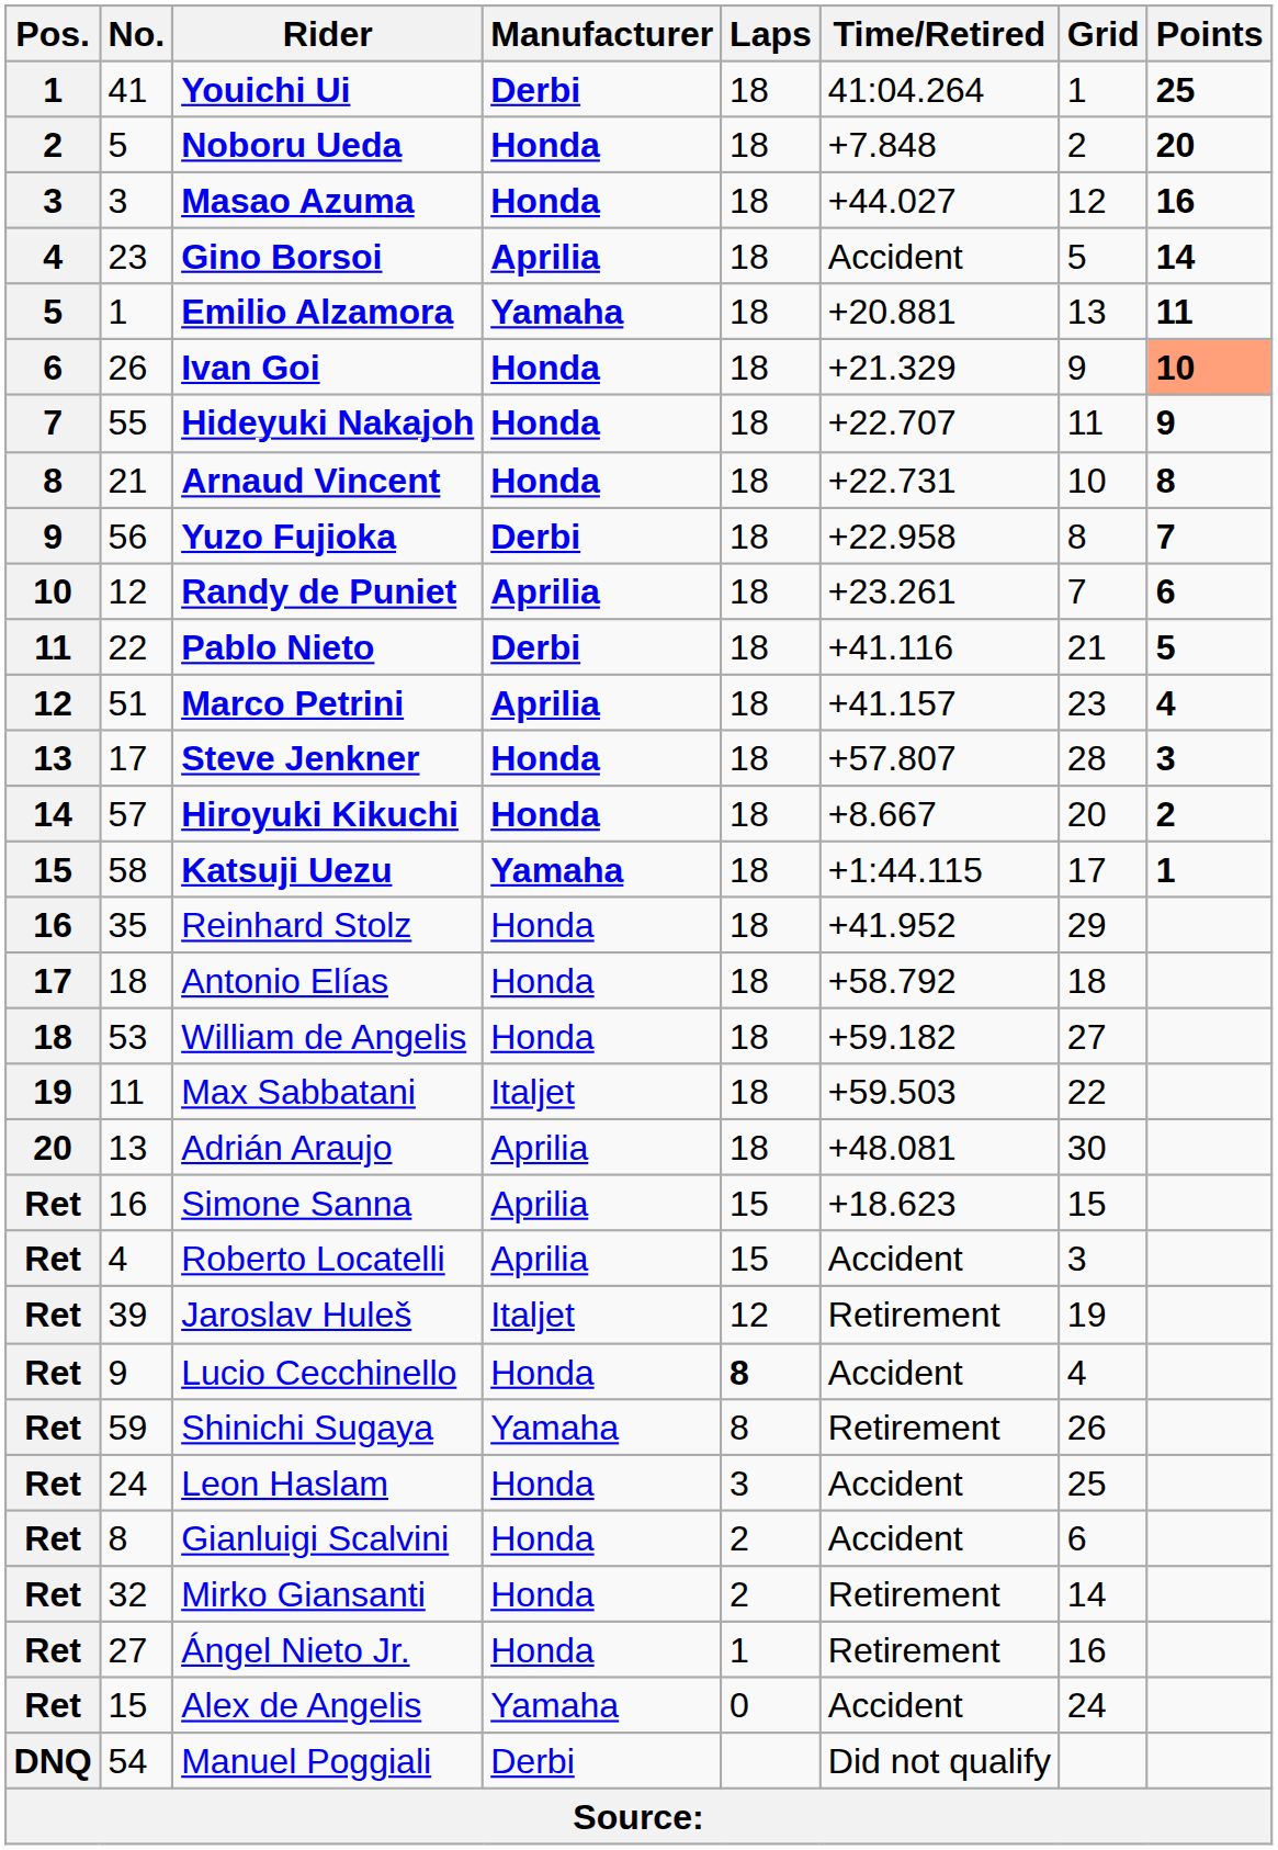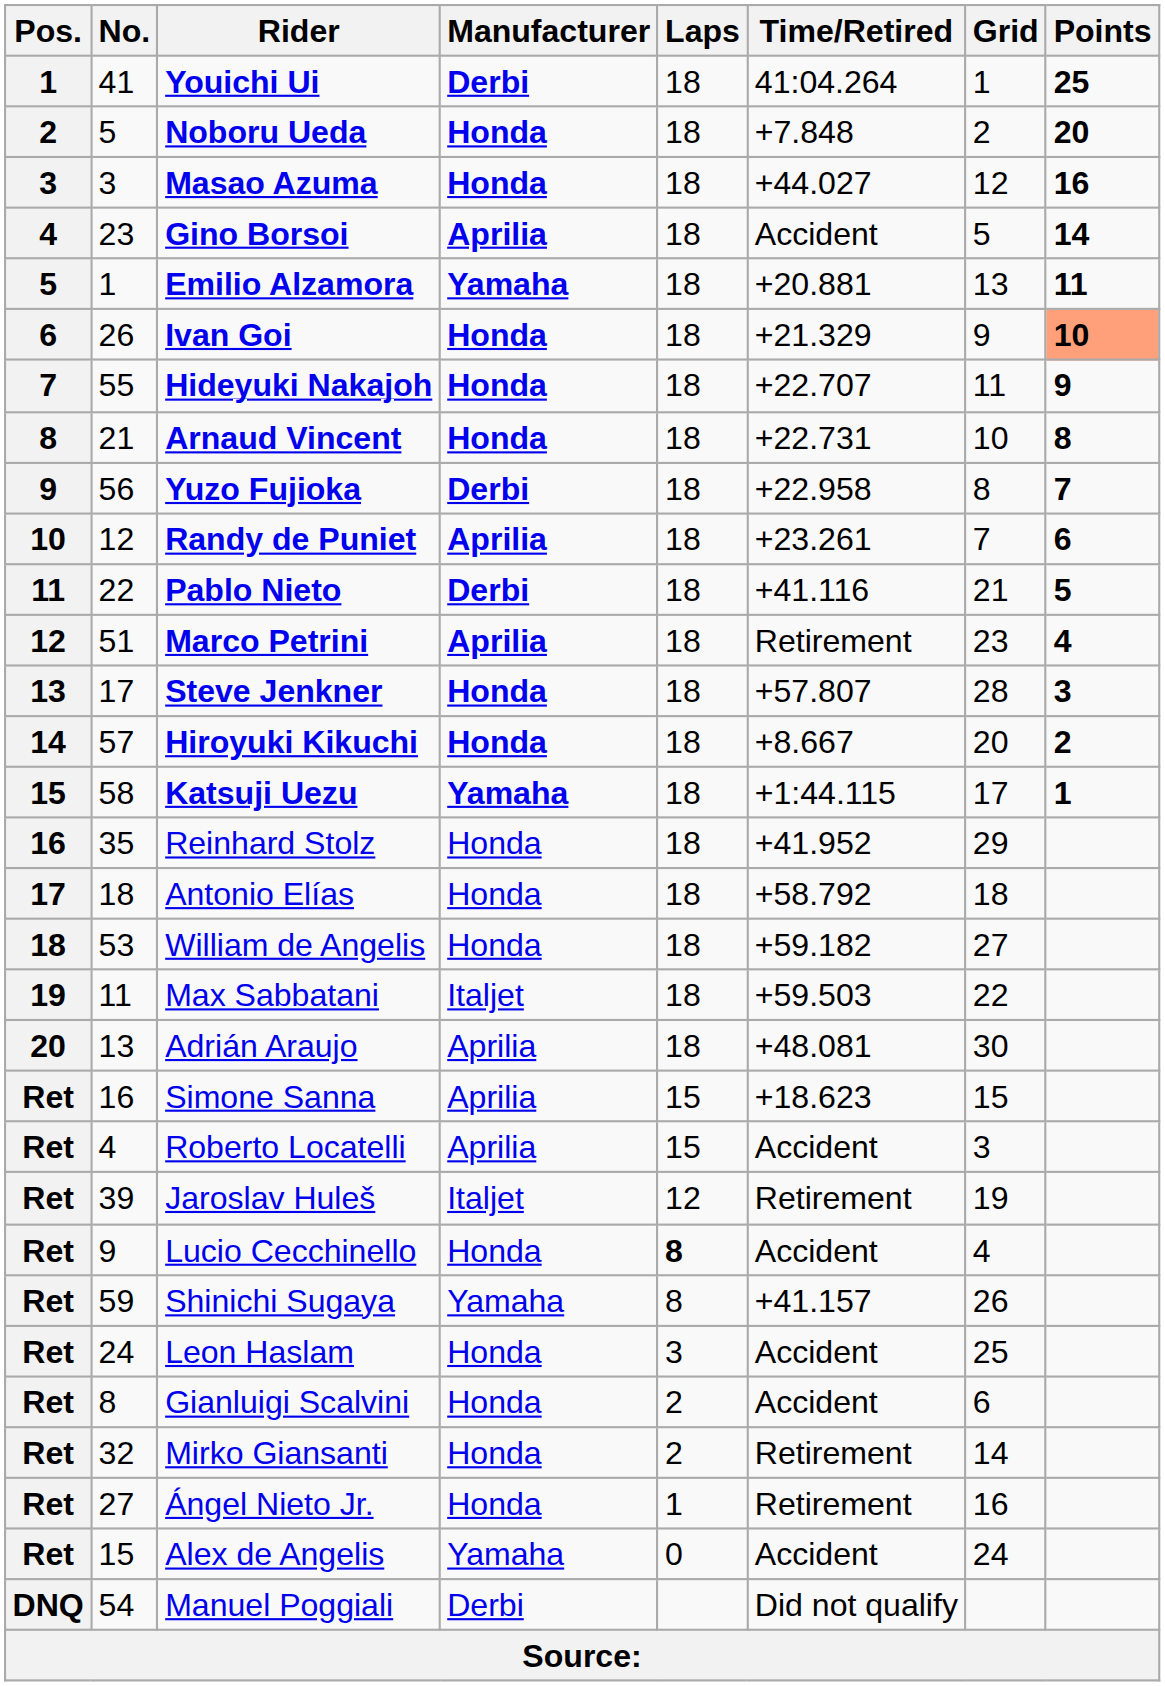 <table class="wikitable" style="font-size: 95%;">
 <tr>
 <th>Pos.</th>
 <th>No.</th>
 <th>Rider</th>
 <th>Manufacturer</th>
 <th>Laps</th>
 <th>Time/Retired</th>
 <th>Grid</th>
 <th>Points</th>
 </tr>
 <tr>
 <th>1</th>
 <td>41</td>
 <td> <strong><a href='#'>Youichi Ui</a></strong></td>
 <td><strong><a href='#'>Derbi</a></strong></td>
 <td>18</td>
 <td>41:04.264</td>
 <td>1</td>
 <td><strong>25</strong></td>
 </tr>
 <tr>
 <th>2</th>
 <td>5</td>
 <td> <strong><a href='#'>Noboru Ueda</a></strong></td>
 <td><strong><a href='#'>Honda</a></strong></td>
 <td>18</td>
 <td>+7.848</td>
 <td>2</td>
 <td><strong>20</strong></td>
 </tr>
 <tr>
 <th>3</th>
 <td>3</td>
 <td> <strong><a href='#'>Masao Azuma</a></strong></td>
 <td><strong><a href='#'>Honda</a></strong></td>
 <td>18</td>
 <td>+44.027</td>
 <td>12</td>
 <td><strong>16</strong></td>
 </tr>
 <tr>
 <th>4</th>
 <td>23</td>
 <td> <strong><a href='#'>Gino Borsoi</a></strong></td>
 <td><strong><a href='#'>Aprilia</a></strong></td>
 <td>18</td>
 <td>Accident</td>
 <td>5</td>
 <td><strong>14</strong></td>
 </tr>
 <tr>
 <th>5</th>
 <td>1</td>
 <td> <strong><a href='#'>Emilio Alzamora</a></strong></td>
 <td><strong><a href='#'>Yamaha</a></strong></td>
 <td>18</td>
 <td>+20.881</td>
 <td>13</td>
 <td><strong>11</strong></td>
 </tr>
 <tr>
 <th>6</th>
 <td>26</td>
 <td> <strong><a href='#'>Ivan Goi</a></strong></td>
 <td><strong><a href='#'>Honda</a></strong></td>
 <td>18</td>
 <td>+21.329</td>
 <td>9</td>
 <td style="background: lightsalmon;"><strong>10</strong></td>
 </tr>
 <tr>
 <th>7</th>
 <td>55</td>
 <td> <strong><a href='#'>Hideyuki Nakajoh</a></strong></td>
 <td><strong><a href='#'>Honda</a></strong></td>
 <td>18</td>
 <td>+22.707</td>
 <td>11</td>
 <td><strong>9</strong></td>
 </tr>
 <tr>
 <th>8</th>
 <td>21</td>
 <td> <strong><a href='#'>Arnaud Vincent</a></strong></td>
 <td><strong><a href='#'>Honda</a></strong></td>
 <td>18</td>
 <td>+22.731</td>
 <td>10</td>
 <td><strong>8</strong></td>
 </tr>
 <tr>
 <th>9</th>
 <td>56</td>
 <td> <strong><a href='#'>Yuzo Fujioka</a></strong></td>
 <td><strong><a href='#'>Derbi</a></strong></td>
 <td>18</td>
 <td>+22.958</td>
 <td>8</td>
 <td><strong>7</strong></td>
 </tr>
 <tr>
 <th>10</th>
 <td>12</td>
 <td> <strong><a href='#'>Randy de Puniet</a></strong></td>
 <td><strong><a href='#'>Aprilia</a></strong></td>
 <td>18</td>
 <td>+23.261</td>
 <td>7</td>
 <td><strong>6</strong></td>
 </tr>
 <tr>
 <th>11</th>
 <td>22</td>
 <td> <strong><a href='#'>Pablo Nieto</a></strong></td>
 <td><strong><a href='#'>Derbi</a></strong></td>
 <td>18</td>
 <td>+41.116</td>
 <td>21</td>
 <td><strong>5</strong></td>
 </tr>
 <tr>
 <th>12</th>
 <td>51</td>
 <td> <strong><a href='#'>Marco Petrini</a></strong></td>
 <td><strong><a href='#'>Aprilia</a></strong></td>
 <td>18</td>
-<td>+41.157</td>
+<td>Retirement</td>
 <td>23</td>
 <td><strong>4</strong></td>
 </tr>
 <tr>
 <th>13</th>
 <td>17</td>
 <td> <strong><a href='#'>Steve Jenkner</a></strong></td>
 <td><strong><a href='#'>Honda</a></strong></td>
 <td>18</td>
 <td>+57.807</td>
 <td>28</td>
 <td><strong>3</strong></td>
 </tr>
 <tr>
 <th>14</th>
 <td>57</td>
 <td> <strong><a href='#'>Hiroyuki Kikuchi</a></strong></td>
 <td><strong><a href='#'>Honda</a></strong></td>
 <td>18</td>
 <td>+8.667</td>
 <td>20</td>
 <td><strong>2</strong></td>
 </tr>
 <tr>
 <th>15</th>
 <td>58</td>
 <td> <strong><a href='#'>Katsuji Uezu</a></strong></td>
 <td><strong><a href='#'>Yamaha</a></strong></td>
 <td>18</td>
 <td>+1:44.115</td>
 <td>17</td>
 <td><strong>1</strong></td>
 </tr>
 <tr>
 <th>16</th>
 <td>35</td>
 <td> <a href='#'>Reinhard Stolz</a></td>
 <td><a href='#'>Honda</a></td>
 <td>18</td>
 <td>+41.952</td>
 <td>29</td>
 <td></td>
 </tr>
 <tr>
 <th>17</th>
 <td>18</td>
 <td> <a href='#'>Antonio Elías</a></td>
 <td><a href='#'>Honda</a></td>
 <td>18</td>
 <td>+58.792</td>
 <td>18</td>
 <td></td>
 </tr>
 <tr>
 <th>18</th>
 <td>53</td>
 <td> <a href='#'>William de Angelis</a></td>
 <td><a href='#'>Honda</a></td>
 <td>18</td>
 <td>+59.182</td>
 <td>27</td>
 <td></td>
 </tr>
 <tr>
 <th>19</th>
 <td>11</td>
 <td> <a href='#'>Max Sabbatani</a></td>
 <td><a href='#'>Italjet</a></td>
 <td>18</td>
 <td>+59.503</td>
 <td>22</td>
 <td></td>
 </tr>
 <tr>
 <th>20</th>
 <td>13</td>
 <td> <a href='#'>Adrián Araujo</a></td>
 <td><a href='#'>Aprilia</a></td>
 <td>18</td>
 <td>+48.081</td>
 <td>30</td>
 <td></td>
 </tr>
 <tr>
 <th>Ret</th>
 <td>16</td>
 <td> <a href='#'>Simone Sanna</a></td>
 <td><a href='#'>Aprilia</a></td>
 <td>15</td>
 <td>+18.623</td>
 <td>15</td>
 <td></td>
 </tr>
 <tr>
 <th>Ret</th>
 <td>4</td>
 <td> <a href='#'>Roberto Locatelli</a></td>
 <td><a href='#'>Aprilia</a></td>
 <td>15</td>
 <td>Accident</td>
 <td>3</td>
 <td></td>
 </tr>
 <tr>
 <th>Ret</th>
 <td>39</td>
 <td> <a href='#'>Jaroslav Huleš</a></td>
 <td><a href='#'>Italjet</a></td>
 <td>12</td>
 <td>Retirement</td>
 <td>19</td>
 <td></td>
 </tr>
 <tr>
 <th>Ret</th>
 <td>9</td>
 <td> <a href='#'>Lucio Cecchinello</a></td>
 <td><a href='#'>Honda</a></td>
 <td><strong>8</strong></td>
 <td>Accident</td>
 <td>4</td>
 <td></td>
 </tr>
 <tr>
 <th>Ret</th>
 <td>59</td>
 <td> <a href='#'>Shinichi Sugaya</a></td>
 <td><a href='#'>Yamaha</a></td>
 <td>8</td>
-<td>Retirement</td>
+<td>+41.157</td>
 <td>26</td>
 <td></td>
 </tr>
 <tr>
 <th>Ret</th>
 <td>24</td>
 <td> <a href='#'>Leon Haslam</a></td>
 <td><a href='#'>Honda</a></td>
 <td>3</td>
 <td>Accident</td>
 <td>25</td>
 <td></td>
 </tr>
 <tr>
 <th>Ret</th>
 <td>8</td>
 <td> <a href='#'>Gianluigi Scalvini</a></td>
 <td><a href='#'>Honda</a></td>
 <td>2</td>
 <td>Accident</td>
 <td>6</td>
 <td></td>
 </tr>
 <tr>
 <th>Ret</th>
 <td>32</td>
 <td> <a href='#'>Mirko Giansanti</a></td>
 <td><a href='#'>Honda</a></td>
 <td>2</td>
 <td>Retirement</td>
 <td>14</td>
 <td></td>
 </tr>
 <tr>
 <th>Ret</th>
 <td>27</td>
 <td> <a href='#'>Ángel Nieto Jr.</a></td>
 <td><a href='#'>Honda</a></td>
 <td>1</td>
 <td>Retirement</td>
 <td>16</td>
 <td></td>
 </tr>
 <tr>
 <th>Ret</th>
 <td>15</td>
 <td> <a href='#'>Alex de Angelis</a></td>
 <td><a href='#'>Yamaha</a></td>
 <td>0</td>
 <td>Accident</td>
 <td>24</td>
 <td></td>
 </tr>
 <tr>
 <th>DNQ</th>
 <td>54</td>
 <td> <a href='#'>Manuel Poggiali</a></td>
 <td><a href='#'>Derbi</a></td>
 <td></td>
 <td>Did not qualify</td>
 <td></td>
 <td></td>
 </tr>
 <tr>
 <th colspan=8>Source: </th>
 </tr>
 </table>
